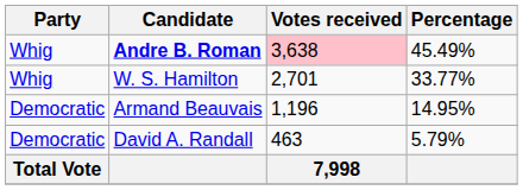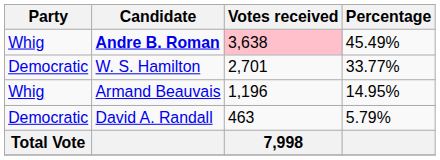 <table class="wikitable">
 <tr>
 <th>Party</th>
 <th>Candidate</th>
 <th>Votes received</th>
 <th>Percentage</th>
 </tr>
 <tr>
 <td><a href='#'>Whig</a></td>
 <td><strong><a href='#'>Andre B. Roman</a></strong></td>
 <td style="background: pink;">3,638</td>
 <td>45.49%</td>
 </tr>
 <tr>
-<td><a href='#'>Whig</a></td>
+<td><a href='#'>Democratic</a></td>
 <td><a href='#'>W. S. Hamilton</a></td>
 <td>2,701</td>
 <td>33.77%</td>
 </tr>
 <tr>
-<td><a href='#'>Democratic</a></td>
+<td><a href='#'>Whig</a></td>
 <td><a href='#'>Armand Beauvais</a></td>
 <td>1,196</td>
 <td>14.95%</td>
 </tr>
 <tr>
 <td><a href='#'>Democratic</a></td>
 <td><a href='#'>David A. Randall</a></td>
 <td>463</td>
 <td>5.79%</td>
 </tr>
 <tr>
 <th>Total Vote</th>
 <th></th>
 <th>7,998</th>
 <th></th>
 </tr>
 <tr>
 </tr>
 </table>
